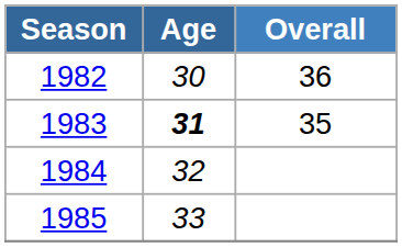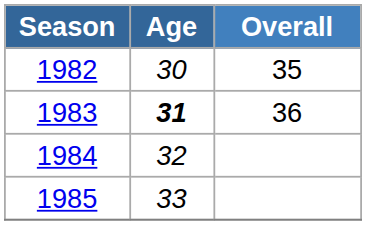 <table class="wikitable" style="font-size:95%; text-align:center; border:grey solid 1px; border-collapse:collapse; background:#ffffff;">
 <tr>
 <th style="background-color:#369; color:white; width:60px;"> Season </th>
 <th style="background-color:#369; color:white; width:40px;"> Age </th>
 <th style="background-color:#4180be; color:white; width:75px;">Overall</th>
 </tr>
 <tr>
 <td><a href='#'>1982</a></td>
 <td><em>30</em></td>
-<td>36</td>
+<td>35</td>
 </tr>
 <tr>
 <td><a href='#'>1983</a></td>
 <td><strong><em>31</em></strong></td>
-<td>35</td>
+<td>36</td>
 </tr>
 <tr>
 <td><a href='#'>1984</a></td>
 <td><em>32</em></td>
 <td></td>
 </tr>
 <tr>
 <td><a href='#'>1985</a></td>
 <td><em>33</em></td>
 <td></td>
 </tr>
 <tr>
 </tr>
 </table>
